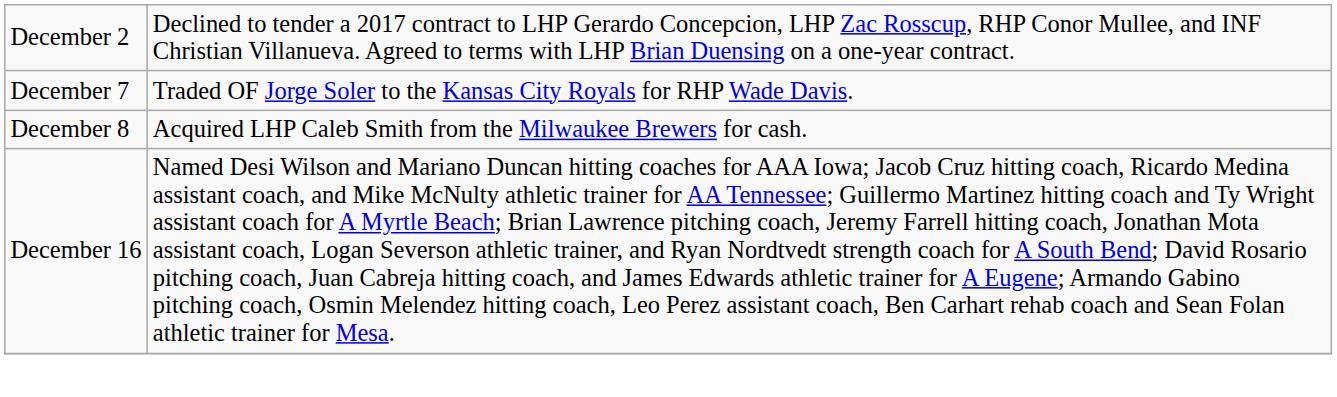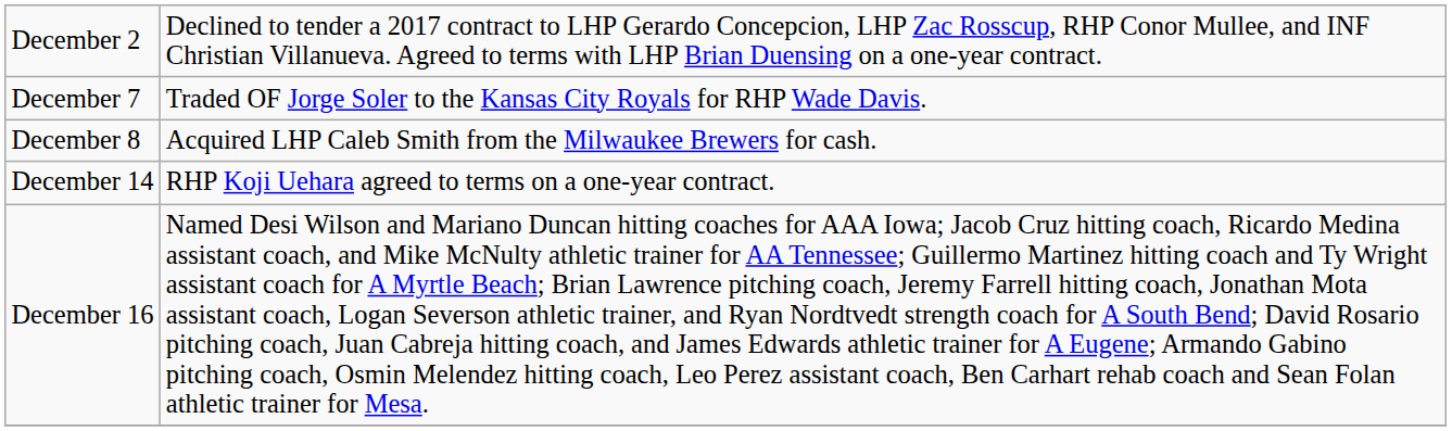 <table class="wikitable">
 <tr>
 <td>December 2</td>
 <td>Declined to tender a 2017 contract to LHP Gerardo Concepcion, LHP <a href='#'>Zac Rosscup</a>, RHP Conor Mullee, and INF Christian Villanueva. Agreed to terms with LHP <a href='#'>Brian Duensing</a> on a one-year contract.</td>
 </tr>
 <tr>
 <td>December 7</td>
 <td>Traded OF <a href='#'>Jorge Soler</a> to the <a href='#'>Kansas City Royals</a> for RHP <a href='#'>Wade Davis</a>.</td>
 </tr>
 <tr>
 <td>December 8</td>
 <td>Acquired LHP Caleb Smith from the <a href='#'>Milwaukee Brewers</a> for cash.</td>
 </tr>
 <tr>
+<td>December 14</td>
+<td>RHP <a href='#'>Koji Uehara</a> agreed to terms on a one-year contract.</td>
+</tr>
+<tr>
 <td>December 16</td>
 <td>Named Desi Wilson and Mariano Duncan hitting coaches for AAA Iowa; Jacob Cruz hitting coach, Ricardo Medina assistant coach, and Mike McNulty athletic trainer for <a href='#'>AA Tennessee</a>; Guillermo Martinez hitting coach and Ty Wright assistant coach for <a href='#'>A Myrtle Beach</a>; Brian Lawrence pitching coach, Jeremy Farrell hitting coach, Jonathan Mota assistant coach, Logan Severson athletic trainer, and Ryan Nordtvedt strength coach for <a href='#'>A South Bend</a>; David Rosario pitching coach, Juan Cabreja hitting coach, and James Edwards athletic trainer for <a href='#'>A Eugene</a>; Armando Gabino pitching coach, Osmin Melendez hitting coach, Leo Perez assistant coach, Ben Carhart rehab coach and Sean Folan athletic trainer for <a href='#'>Mesa</a>.</td>
 </tr>
 <tr>
 </tr>
 </table>
